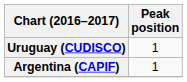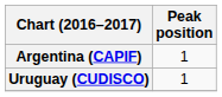 <table class="wikitable sortable plainrowheaders" style="text-align:center">
 <tr>
 <th scope="col">Chart (2016–2017)</th>
 <th scope="col">Peak<br>position</th>
 </tr>
 <tr>
-<th scope="row">Uruguay (<a href='#'>CUDISCO</a>)</th>
+<th scope="row">Argentina (<a href='#'>CAPIF</a>)</th>
 <td>1</td>
 </tr>
 <tr>
-<th scope="row">Argentina (<a href='#'>CAPIF</a>)</th>
+<th scope="row">Uruguay (<a href='#'>CUDISCO</a>)</th>
 <td>1</td>
 </tr>
 <tr>
 </tr>
 </table>
